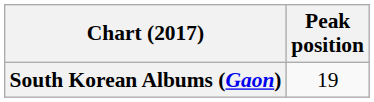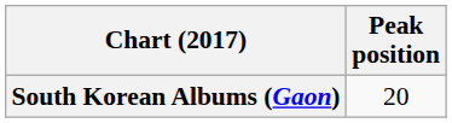 <table class="wikitable sortable plainrowheaders">
 <tr>
 <th>Chart (2017)</th>
 <th>Peak<br>position</th>
 </tr>
 <tr>
 <th scope="row">South Korean Albums (<em><a href='#'>Gaon</a></em>)</th>
-<td align="center">19</td>
+<td align="center">20</td>
 </tr>
 </table>
